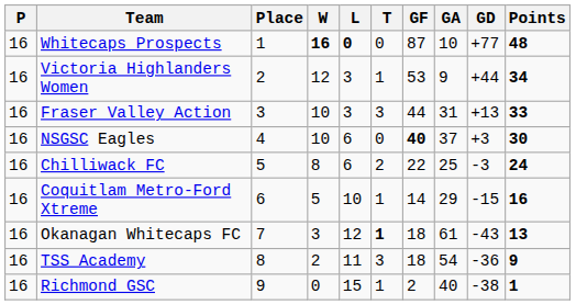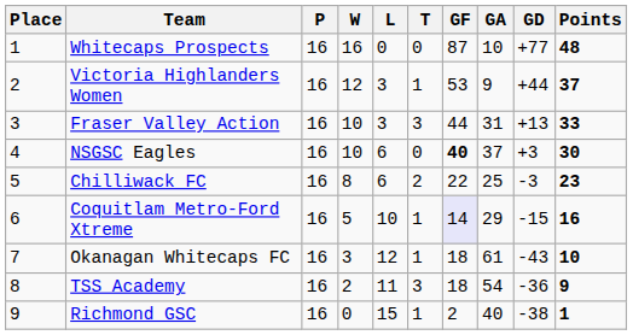 <table class="wikitable">
 <tr>
+<th>Place</th>
+<th width="170">Team</th>
 <th width="20">P</th>
-<th width="170">Team</th>
-<th>Place</th>
 <th width="20">W</th>
 <th width="20">L</th>
 <th width="20">T</th>
 <th width="20">GF</th>
 <th width="20">GA</th>
 <th width="25">GD</th>
 <th>Points</th>
 </tr>
 <tr>
+<td>1</td>
+<td><a href='#'>Whitecaps Prospects</a></td>
 <td>16</td>
-<td><a href='#'>Whitecaps Prospects</a></td>
-<td>1</td>
-<td><strong>16</strong></td>
-<td><strong>0</strong></td>
+<td>16</td>
+<td>0</td>
 <td>0</td>
 <td>87</td>
 <td>10</td>
 <td>+77</td>
 <td><strong>48</strong></td>
 </tr>
 <tr>
+<td>2</td>
+<td><a href='#'>Victoria Highlanders Women</a></td>
 <td>16</td>
-<td><a href='#'>Victoria Highlanders Women</a></td>
-<td>2</td>
 <td>12</td>
 <td>3</td>
 <td>1</td>
 <td>53</td>
 <td>9</td>
 <td>+44</td>
-<td><strong>34</strong></td>
+<td><strong>37</strong></td>
 </tr>
 <tr>
+<td>3</td>
+<td><a href='#'>Fraser Valley Action</a></td>
 <td>16</td>
-<td><a href='#'>Fraser Valley Action</a></td>
-<td>3</td>
 <td>10</td>
 <td>3</td>
 <td>3</td>
 <td>44</td>
 <td>31</td>
 <td>+13</td>
 <td><strong>33</strong></td>
 </tr>
 <tr>
+<td>4</td>
+<td><a href='#'>NSGSC</a> Eagles</td>
 <td>16</td>
-<td><a href='#'>NSGSC</a> Eagles</td>
-<td>4</td>
 <td>10</td>
 <td>6</td>
 <td>0</td>
 <td><strong>40</strong></td>
 <td>37</td>
 <td>+3</td>
 <td><strong>30</strong></td>
 </tr>
 <tr>
+<td>5</td>
+<td><a href='#'>Chilliwack FC</a></td>
 <td>16</td>
-<td><a href='#'>Chilliwack FC</a></td>
-<td>5</td>
 <td>8</td>
 <td>6</td>
 <td>2</td>
 <td>22</td>
 <td>25</td>
 <td>-3</td>
-<td><strong>24</strong></td>
+<td><strong>23</strong></td>
 </tr>
 <tr>
+<td>6</td>
+<td><a href='#'>Coquitlam Metro-Ford Xtreme</a></td>
 <td>16</td>
-<td><a href='#'>Coquitlam Metro-Ford Xtreme</a></td>
-<td>6</td>
 <td>5</td>
 <td>10</td>
 <td>1</td>
-<td>14</td>
+<td style="background: lavender;">14</td>
 <td>29</td>
 <td>-15</td>
 <td><strong>16</strong></td>
 </tr>
 <tr>
+<td>7</td>
+<td>Okanagan Whitecaps FC</td>
 <td>16</td>
-<td>Okanagan Whitecaps FC</td>
-<td>7</td>
 <td>3</td>
 <td>12</td>
-<td><strong>1</strong></td>
+<td>1</td>
 <td>18</td>
 <td>61</td>
 <td>-43</td>
-<td><strong>13</strong></td>
+<td><strong>10</strong></td>
 </tr>
 <tr>
+<td>8</td>
+<td><a href='#'>TSS Academy</a></td>
 <td>16</td>
-<td><a href='#'>TSS Academy</a></td>
-<td>8</td>
 <td>2</td>
 <td>11</td>
 <td>3</td>
 <td>18</td>
 <td>54</td>
 <td>-36</td>
 <td><strong>9</strong></td>
 </tr>
 <tr>
+<td>9</td>
+<td><a href='#'>Richmond GSC</a></td>
 <td>16</td>
-<td><a href='#'>Richmond GSC</a></td>
-<td>9</td>
 <td>0</td>
 <td>15</td>
 <td>1</td>
 <td>2</td>
 <td>40</td>
 <td>-38</td>
 <td><strong>1</strong></td>
 </tr>
 </table>
